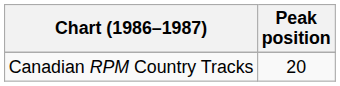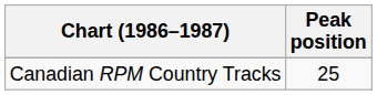 <table class="wikitable sortable">
 <tr>
 <th align="left">Chart (1986–1987)</th>
 <th align="center">Peak<br>position</th>
 </tr>
 <tr>
 </tr>
 <tr>
 <td align="left">Canadian <em>RPM</em> Country Tracks</td>
-<td align="center">20</td>
+<td align="center">25</td>
 </tr>
 </table>
